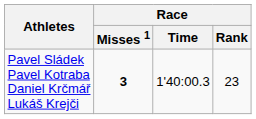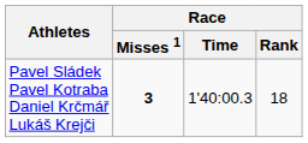 <table class="wikitable" border="1" style="font-size:90%">
 <tr>
 <th rowspan=2>Athletes</th>
 <th colspan=3>Race</th>
 </tr>
 <tr>
 <th>Misses <sup>1</sup></th>
 <th>Time</th>
 <th>Rank</th>
 </tr>
 <tr>
 <td><a href='#'>Pavel Sládek</a><br><a href='#'>Pavel Kotraba</a><br><a href='#'>Daniel Krčmář</a><br><a href='#'>Lukáš Krejči</a></td>
 <td align=center><strong>3</strong></td>
 <td align=center>1'40:00.3</td>
-<td align=center>23</td>
+<td align=center>18</td>
 </tr>
 </table>
